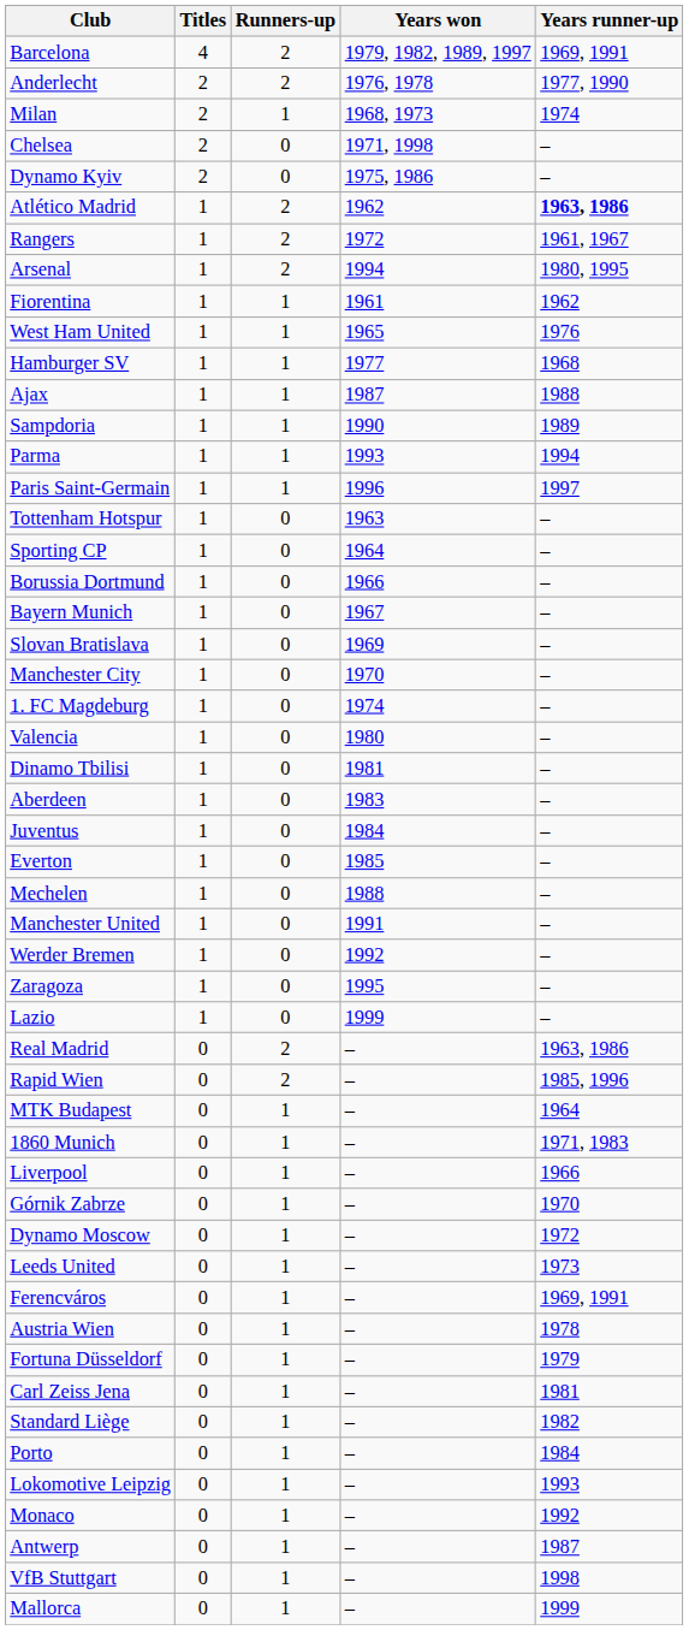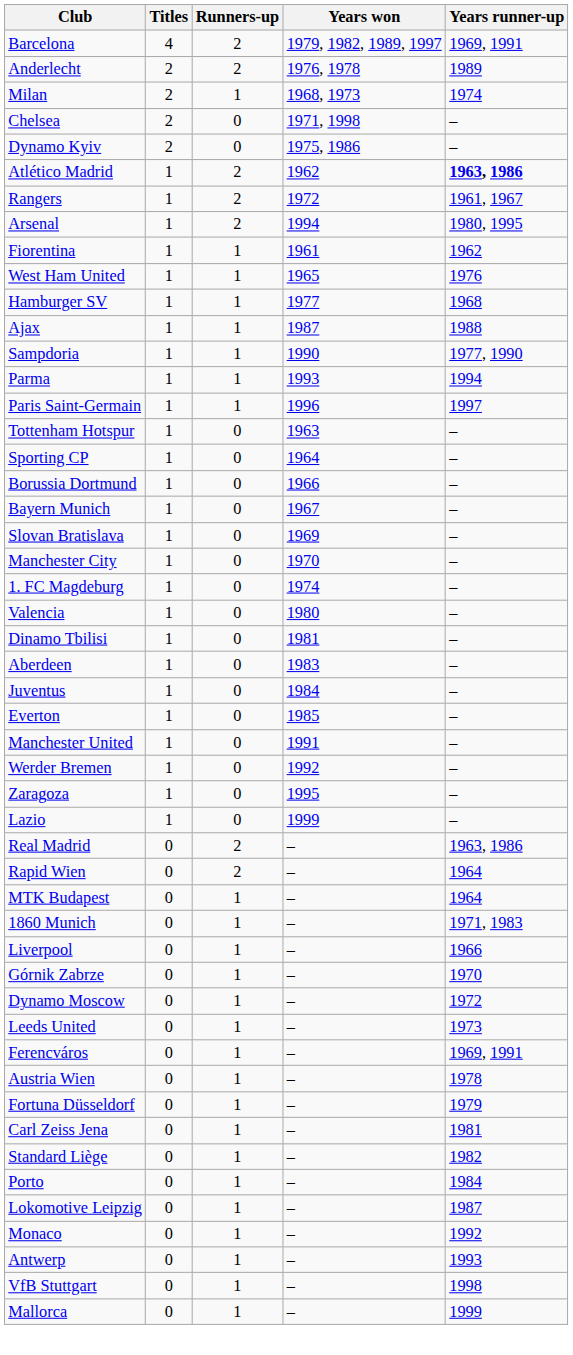 <table class="wikitable plainrowheaders sortable">
 <tr>
 <th scope=col>Club</th>
 <th scope=col>Titles</th>
 <th scope=col>Runners-up</th>
 <th scope=col class="unsortable">Years won</th>
 <th scope=col class="unsortable">Years runner-up</th>
 </tr>
 <tr>
 <td> <a href='#'>Barcelona</a></td>
 <td align=center>4</td>
 <td align=center>2</td>
 <td><a href='#'>1979</a>, <a href='#'>1982</a>, <a href='#'>1989</a>, <a href='#'>1997</a></td>
 <td><a href='#'>1969</a>, <a href='#'>1991</a></td>
 </tr>
 <tr>
 <td> <a href='#'>Anderlecht</a></td>
 <td align=center>2</td>
 <td align=center>2</td>
 <td><a href='#'>1976</a>, <a href='#'>1978</a></td>
-<td><a href='#'>1977</a>, <a href='#'>1990</a></td>
+<td><a href='#'>1989</a></td>
 </tr>
 <tr>
 <td> <a href='#'>Milan</a></td>
 <td align=center>2</td>
 <td align=center>1</td>
 <td><a href='#'>1968</a>, <a href='#'>1973</a></td>
 <td><a href='#'>1974</a></td>
 </tr>
 <tr>
 <td> <a href='#'>Chelsea</a></td>
 <td align=center>2</td>
 <td align=center>0</td>
 <td><a href='#'>1971</a>, <a href='#'>1998</a></td>
 <td>–</td>
 </tr>
 <tr>
 <td> <a href='#'>Dynamo Kyiv</a></td>
 <td align=center>2</td>
 <td align=center>0</td>
 <td><a href='#'>1975</a>, <a href='#'>1986</a></td>
 <td>–</td>
 </tr>
 <tr>
 <td> <a href='#'>Atlético Madrid</a></td>
 <td align=center>1</td>
 <td align=center>2</td>
 <td><a href='#'>1962</a></td>
 <td><strong><a href='#'>1963</a>, <a href='#'>1986</a></strong></td>
 </tr>
 <tr>
 <td> <a href='#'>Rangers</a></td>
 <td align=center>1</td>
 <td align=center>2</td>
 <td><a href='#'>1972</a></td>
 <td><a href='#'>1961</a>, <a href='#'>1967</a></td>
 </tr>
 <tr>
 <td> <a href='#'>Arsenal</a></td>
 <td align=center>1</td>
 <td align=center>2</td>
 <td><a href='#'>1994</a></td>
 <td><a href='#'>1980</a>, <a href='#'>1995</a></td>
 </tr>
 <tr>
 <td> <a href='#'>Fiorentina</a></td>
 <td align=center>1</td>
 <td align=center>1</td>
 <td><a href='#'>1961</a></td>
 <td><a href='#'>1962</a></td>
 </tr>
 <tr>
 <td> <a href='#'>West Ham United</a></td>
 <td align=center>1</td>
 <td align=center>1</td>
 <td><a href='#'>1965</a></td>
 <td><a href='#'>1976</a></td>
 </tr>
 <tr>
 <td> <a href='#'>Hamburger SV</a></td>
 <td align=center>1</td>
 <td align=center>1</td>
 <td><a href='#'>1977</a></td>
 <td><a href='#'>1968</a></td>
 </tr>
 <tr>
 <td> <a href='#'>Ajax</a></td>
 <td align=center>1</td>
 <td align=center>1</td>
 <td><a href='#'>1987</a></td>
 <td><a href='#'>1988</a></td>
 </tr>
 <tr>
 <td> <a href='#'>Sampdoria</a></td>
 <td align=center>1</td>
 <td align=center>1</td>
 <td><a href='#'>1990</a></td>
-<td><a href='#'>1989</a></td>
+<td><a href='#'>1977</a>, <a href='#'>1990</a></td>
 </tr>
 <tr>
 <td> <a href='#'>Parma</a></td>
 <td align=center>1</td>
 <td align=center>1</td>
 <td><a href='#'>1993</a></td>
 <td><a href='#'>1994</a></td>
 </tr>
 <tr>
 <td> <a href='#'>Paris Saint-Germain</a></td>
 <td align=center>1</td>
 <td align=center>1</td>
 <td><a href='#'>1996</a></td>
 <td><a href='#'>1997</a></td>
 </tr>
 <tr>
 <td> <a href='#'>Tottenham Hotspur</a></td>
 <td align=center>1</td>
 <td align=center>0</td>
 <td><a href='#'>1963</a></td>
 <td>–</td>
 </tr>
 <tr>
 <td> <a href='#'>Sporting CP</a></td>
 <td align=center>1</td>
 <td align=center>0</td>
 <td><a href='#'>1964</a></td>
 <td>–</td>
 </tr>
 <tr>
 <td> <a href='#'>Borussia Dortmund</a></td>
 <td align=center>1</td>
 <td align=center>0</td>
 <td><a href='#'>1966</a></td>
 <td>–</td>
 </tr>
 <tr>
 <td> <a href='#'>Bayern Munich</a></td>
 <td align=center>1</td>
 <td align=center>0</td>
 <td><a href='#'>1967</a></td>
 <td>–</td>
 </tr>
 <tr>
 <td> <a href='#'>Slovan Bratislava</a></td>
 <td align=center>1</td>
 <td align=center>0</td>
 <td><a href='#'>1969</a></td>
 <td>–</td>
 </tr>
 <tr>
 <td> <a href='#'>Manchester City</a></td>
 <td align=center>1</td>
 <td align=center>0</td>
 <td><a href='#'>1970</a></td>
 <td>–</td>
 </tr>
 <tr>
 <td> <a href='#'>1. FC Magdeburg</a></td>
 <td align=center>1</td>
 <td align=center>0</td>
 <td><a href='#'>1974</a></td>
 <td>–</td>
 </tr>
 <tr>
 <td> <a href='#'>Valencia</a></td>
 <td align=center>1</td>
 <td align=center>0</td>
 <td><a href='#'>1980</a></td>
 <td>–</td>
 </tr>
 <tr>
 <td> <a href='#'>Dinamo Tbilisi</a></td>
 <td align=center>1</td>
 <td align=center>0</td>
 <td><a href='#'>1981</a></td>
 <td>–</td>
 </tr>
 <tr>
 <td> <a href='#'>Aberdeen</a></td>
 <td align=center>1</td>
 <td align=center>0</td>
 <td><a href='#'>1983</a></td>
 <td>–</td>
 </tr>
 <tr>
 <td> <a href='#'>Juventus</a></td>
 <td align=center>1</td>
 <td align=center>0</td>
 <td><a href='#'>1984</a></td>
 <td>–</td>
 </tr>
 <tr>
 <td> <a href='#'>Everton</a></td>
 <td align=center>1</td>
 <td align=center>0</td>
 <td><a href='#'>1985</a></td>
 <td>–</td>
 </tr>
 <tr>
-<td> <a href='#'>Mechelen</a></td>
-<td align=center>1</td>
-<td align=center>0</td>
-<td><a href='#'>1988</a></td>
-<td>–</td>
-</tr>
-<tr>
 <td> <a href='#'>Manchester United</a></td>
 <td align=center>1</td>
 <td align=center>0</td>
 <td><a href='#'>1991</a></td>
 <td>–</td>
 </tr>
 <tr>
 <td> <a href='#'>Werder Bremen</a></td>
 <td align=center>1</td>
 <td align=center>0</td>
 <td><a href='#'>1992</a></td>
 <td>–</td>
 </tr>
 <tr>
 <td> <a href='#'>Zaragoza</a></td>
 <td align=center>1</td>
 <td align=center>0</td>
 <td><a href='#'>1995</a></td>
 <td>–</td>
 </tr>
 <tr>
 <td> <a href='#'>Lazio</a></td>
 <td align=center>1</td>
 <td align=center>0</td>
 <td><a href='#'>1999</a></td>
 <td>–</td>
 </tr>
 <tr>
 <td> <a href='#'>Real Madrid</a></td>
 <td align=center>0</td>
 <td align=center>2</td>
 <td>–</td>
 <td><a href='#'>1963</a>, <a href='#'>1986</a></td>
 </tr>
 <tr>
 <td> <a href='#'>Rapid Wien</a></td>
 <td align=center>0</td>
 <td align=center>2</td>
 <td>–</td>
-<td><a href='#'>1985</a>, <a href='#'>1996</a></td>
+<td><a href='#'>1964</a></td>
 </tr>
 <tr>
 <td> <a href='#'>MTK Budapest</a></td>
 <td align=center>0</td>
 <td align=center>1</td>
 <td>–</td>
 <td><a href='#'>1964</a></td>
 </tr>
 <tr>
 <td> <a href='#'>1860 Munich</a></td>
 <td align=center>0</td>
 <td align=center>1</td>
 <td>–</td>
 <td><a href='#'>1971</a>, <a href='#'>1983</a></td>
 </tr>
 <tr>
 <td> <a href='#'>Liverpool</a></td>
 <td align=center>0</td>
 <td align=center>1</td>
 <td>–</td>
 <td><a href='#'>1966</a></td>
 </tr>
 <tr>
 <td> <a href='#'>Górnik Zabrze</a></td>
 <td align=center>0</td>
 <td align=center>1</td>
 <td>–</td>
 <td><a href='#'>1970</a></td>
 </tr>
 <tr>
 <td> <a href='#'>Dynamo Moscow</a></td>
 <td align=center>0</td>
 <td align=center>1</td>
 <td>–</td>
 <td><a href='#'>1972</a></td>
 </tr>
 <tr>
 <td> <a href='#'>Leeds United</a></td>
 <td align=center>0</td>
 <td align=center>1</td>
 <td>–</td>
 <td><a href='#'>1973</a></td>
 </tr>
 <tr>
 <td> <a href='#'>Ferencváros</a></td>
 <td align=center>0</td>
 <td align=center>1</td>
 <td>–</td>
 <td><a href='#'>1969</a>, <a href='#'>1991</a></td>
 </tr>
 <tr>
 <td> <a href='#'>Austria Wien</a></td>
 <td align=center>0</td>
 <td align=center>1</td>
 <td>–</td>
 <td><a href='#'>1978</a></td>
 </tr>
 <tr>
 <td> <a href='#'>Fortuna Düsseldorf</a></td>
 <td align=center>0</td>
 <td align=center>1</td>
 <td>–</td>
 <td><a href='#'>1979</a></td>
 </tr>
 <tr>
 <td> <a href='#'>Carl Zeiss Jena</a></td>
 <td align=center>0</td>
 <td align=center>1</td>
 <td>–</td>
 <td><a href='#'>1981</a></td>
 </tr>
 <tr>
 <td> <a href='#'>Standard Liège</a></td>
 <td align=center>0</td>
 <td align=center>1</td>
 <td>–</td>
 <td><a href='#'>1982</a></td>
 </tr>
 <tr>
 <td> <a href='#'>Porto</a></td>
 <td align=center>0</td>
 <td align=center>1</td>
 <td>–</td>
 <td><a href='#'>1984</a></td>
 </tr>
 <tr>
 <td> <a href='#'>Lokomotive Leipzig</a></td>
 <td align=center>0</td>
 <td align=center>1</td>
 <td>–</td>
-<td><a href='#'>1993</a></td>
+<td><a href='#'>1987</a></td>
 </tr>
 <tr>
 <td> <a href='#'>Monaco</a></td>
 <td align=center>0</td>
 <td align=center>1</td>
 <td>–</td>
 <td><a href='#'>1992</a></td>
 </tr>
 <tr>
 <td> <a href='#'>Antwerp</a></td>
 <td align=center>0</td>
 <td align=center>1</td>
 <td>–</td>
-<td><a href='#'>1987</a></td>
+<td><a href='#'>1993</a></td>
 </tr>
 <tr>
 <td> <a href='#'>VfB Stuttgart</a></td>
 <td align=center>0</td>
 <td align=center>1</td>
 <td>–</td>
 <td><a href='#'>1998</a></td>
 </tr>
 <tr>
 <td> <a href='#'>Mallorca</a></td>
 <td align=center>0</td>
 <td align=center>1</td>
 <td>–</td>
 <td><a href='#'>1999</a></td>
 </tr>
 </table>
